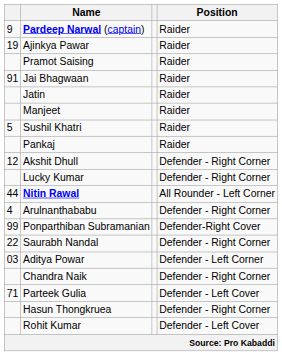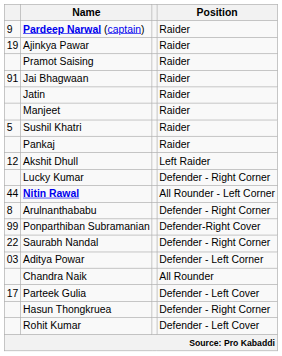 <table class="wikitable sortable" style="text-align: left">
 <tr>
 <th style="text-align:center;"></th>
 <th style="text-align:center;">Name</th>
 <th style="text-align:center;"></th>
 <th style="text-align:center;">Position</th>
 </tr>
 <tr>
 <td>9</td>
 <td><strong><a href='#'>Pardeep Narwal</a></strong> (<a href='#'>captain</a>)</td>
 <td></td>
 <td>Raider</td>
 </tr>
 <tr>
 <td>19</td>
 <td>Ajinkya Pawar</td>
 <td></td>
 <td>Raider</td>
 </tr>
 <tr>
 <td></td>
 <td>Pramot Saising</td>
 <td></td>
 <td>Raider</td>
 </tr>
 <tr>
 <td>91</td>
 <td>Jai Bhagwaan</td>
 <td></td>
 <td>Raider</td>
 </tr>
 <tr>
 <td></td>
 <td>Jatin</td>
 <td></td>
 <td>Raider</td>
 </tr>
 <tr>
 <td></td>
 <td>Manjeet</td>
 <td></td>
 <td>Raider</td>
 </tr>
 <tr>
 <td>5</td>
 <td>Sushil Khatri</td>
 <td></td>
 <td>Raider</td>
 </tr>
 <tr>
 <td></td>
 <td>Pankaj</td>
 <td></td>
 <td>Raider</td>
 </tr>
 <tr>
 <td>12</td>
 <td>Akshit Dhull</td>
 <td></td>
-<td>Defender - Right Corner</td>
+<td>Left Raider</td>
 </tr>
 <tr>
 <td></td>
 <td>Lucky Kumar</td>
 <td></td>
 <td>Defender - Right Corner</td>
 </tr>
 <tr>
 <td>44</td>
 <td><strong><a href='#'>Nitin Rawal</a></strong></td>
 <td></td>
 <td>All Rounder - Left Corner</td>
 </tr>
 <tr>
-<td>4</td>
+<td>8</td>
 <td>Arulnanthababu</td>
 <td></td>
 <td>Defender - Right Corner</td>
 </tr>
 <tr>
 <td>99</td>
 <td>Ponparthiban Subramanian</td>
 <td></td>
 <td>Defender-Right Cover</td>
 </tr>
 <tr>
 <td>22</td>
 <td>Saurabh Nandal</td>
 <td></td>
 <td>Defender - Right Corner</td>
 </tr>
 <tr>
 <td>03</td>
 <td>Aditya Powar</td>
 <td></td>
 <td>Defender - Left Corner</td>
 </tr>
 <tr>
 <td></td>
 <td>Chandra Naik</td>
 <td></td>
-<td>Defender - Right Corner</td>
+<td>All Rounder</td>
 </tr>
 <tr>
-<td>71</td>
+<td>17</td>
 <td>Parteek Gulia</td>
 <td></td>
 <td>Defender - Left Cover</td>
 </tr>
 <tr>
 <td></td>
 <td>Hasun Thongkruea</td>
 <td></td>
 <td>Defender - Right Corner</td>
 </tr>
 <tr>
 <td></td>
 <td>Rohit Kumar</td>
 <td></td>
 <td>Defender - Left Cover</td>
 </tr>
 <tr>
 <th colspan="6" style="text-align:right;"><small>Source: Pro Kabaddi</small></th>
 </tr>
 </table>
